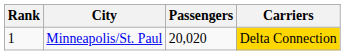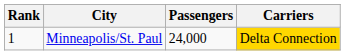 <table class= "wikitable" style="font-size: 95%" width= align=>
 <tr>
 <th>Rank</th>
 <th>City</th>
 <th>Passengers</th>
 <th>Carriers</th>
 </tr>
 <tr>
 <td>1</td>
 <td><a href='#'>Minneapolis/St. Paul</a></td>
-<td>20,020</td>
+<td>24,000</td>
 <td style="background: gold;">Delta Connection</td>
 </tr>
 </table>
